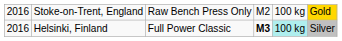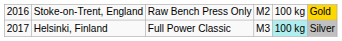 <table class="wikitable">
 <tr>
 <td>2016</td>
 <td>Stoke-on-Trent, England</td>
 <td>Raw Bench Press Only</td>
 <td>M2</td>
 <td>100 kg</td>
 <td bgcolor="gold">Gold</td>
 </tr>
 <tr>
-<td>2016</td>
+<td>2017</td>
 <td>Helsinki, Finland</td>
 <td>Full Power Classic</td>
-<td><strong>M3</strong></td>
+<td>M3</td>
 <td style="background: paleturquoise;">100 kg</td>
 <td bgcolor="silver">Silver</td>
 </tr>
 </table>
